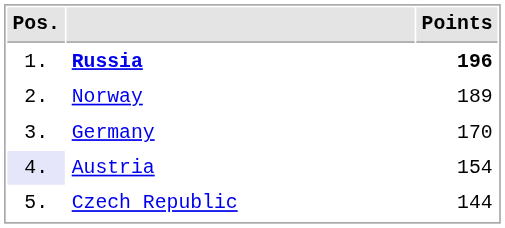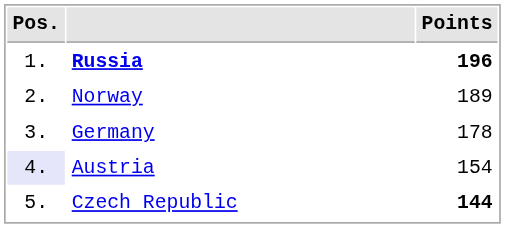 <table cellspacing="1" cellpadding="3" style="border:1px solid #AAAAAA;font-size:90%">
 <tr bgcolor="#E4E4E4">
 <th style="border-bottom:1px solid #AAAAAA" width=10>Pos.</th>
 <th style="border-bottom:1px solid #AAAAAA" width=200></th>
 <th style="border-bottom:1px solid #AAAAAA" width=20>Points</th>
 </tr>
 <tr>
 <td align="center">1.</td>
 <td> <strong><a href='#'>Russia</a></strong></td>
 <td align="right"><strong>196</strong></td>
 </tr>
 <tr>
 <td align="center">2.</td>
 <td> <a href='#'>Norway</a></td>
 <td align="right">189</td>
 </tr>
 <tr>
 <td align="center">3.</td>
 <td> <a href='#'>Germany</a></td>
-<td align="right">170</td>
+<td align="right">178</td>
 </tr>
 <tr>
 <td align="center" style="background: lavender;">4.</td>
 <td> <a href='#'>Austria</a></td>
 <td align="right">154</td>
 </tr>
 <tr>
 <td align="center">5.</td>
 <td> <a href='#'>Czech Republic</a></td>
-<td align="right">144</td>
+<td align="right"><strong>144</strong></td>
 </tr>
 </table>
